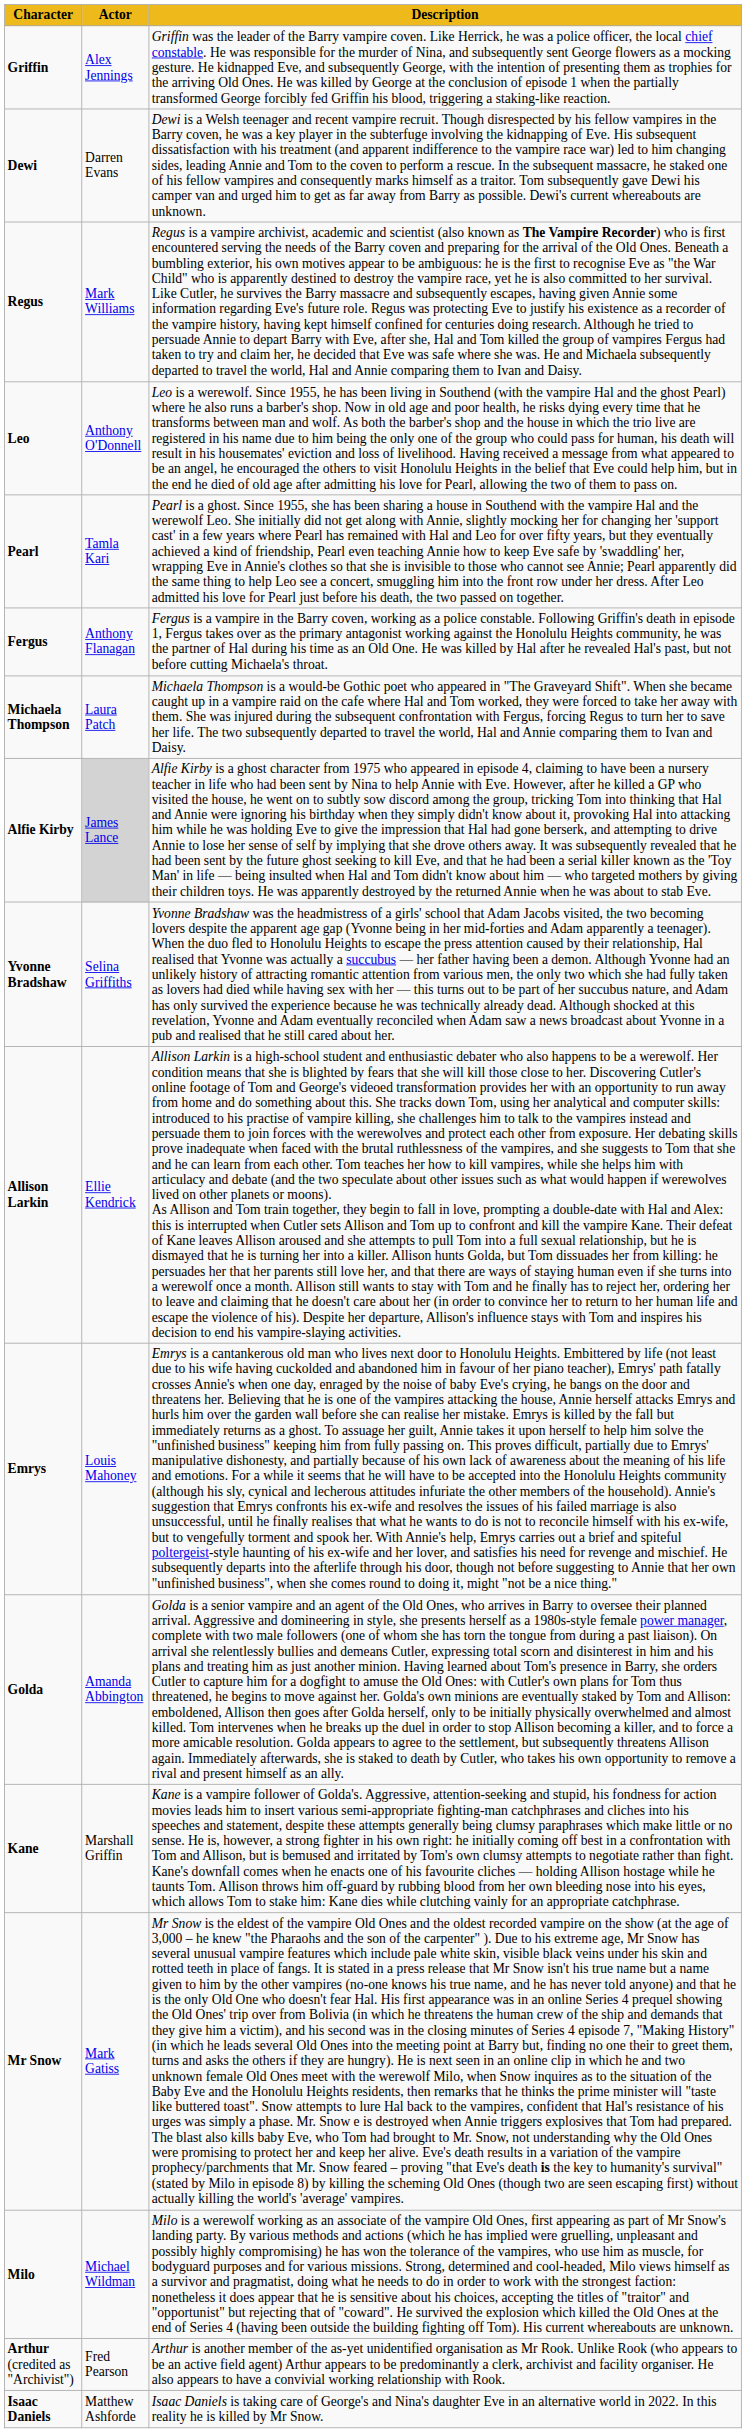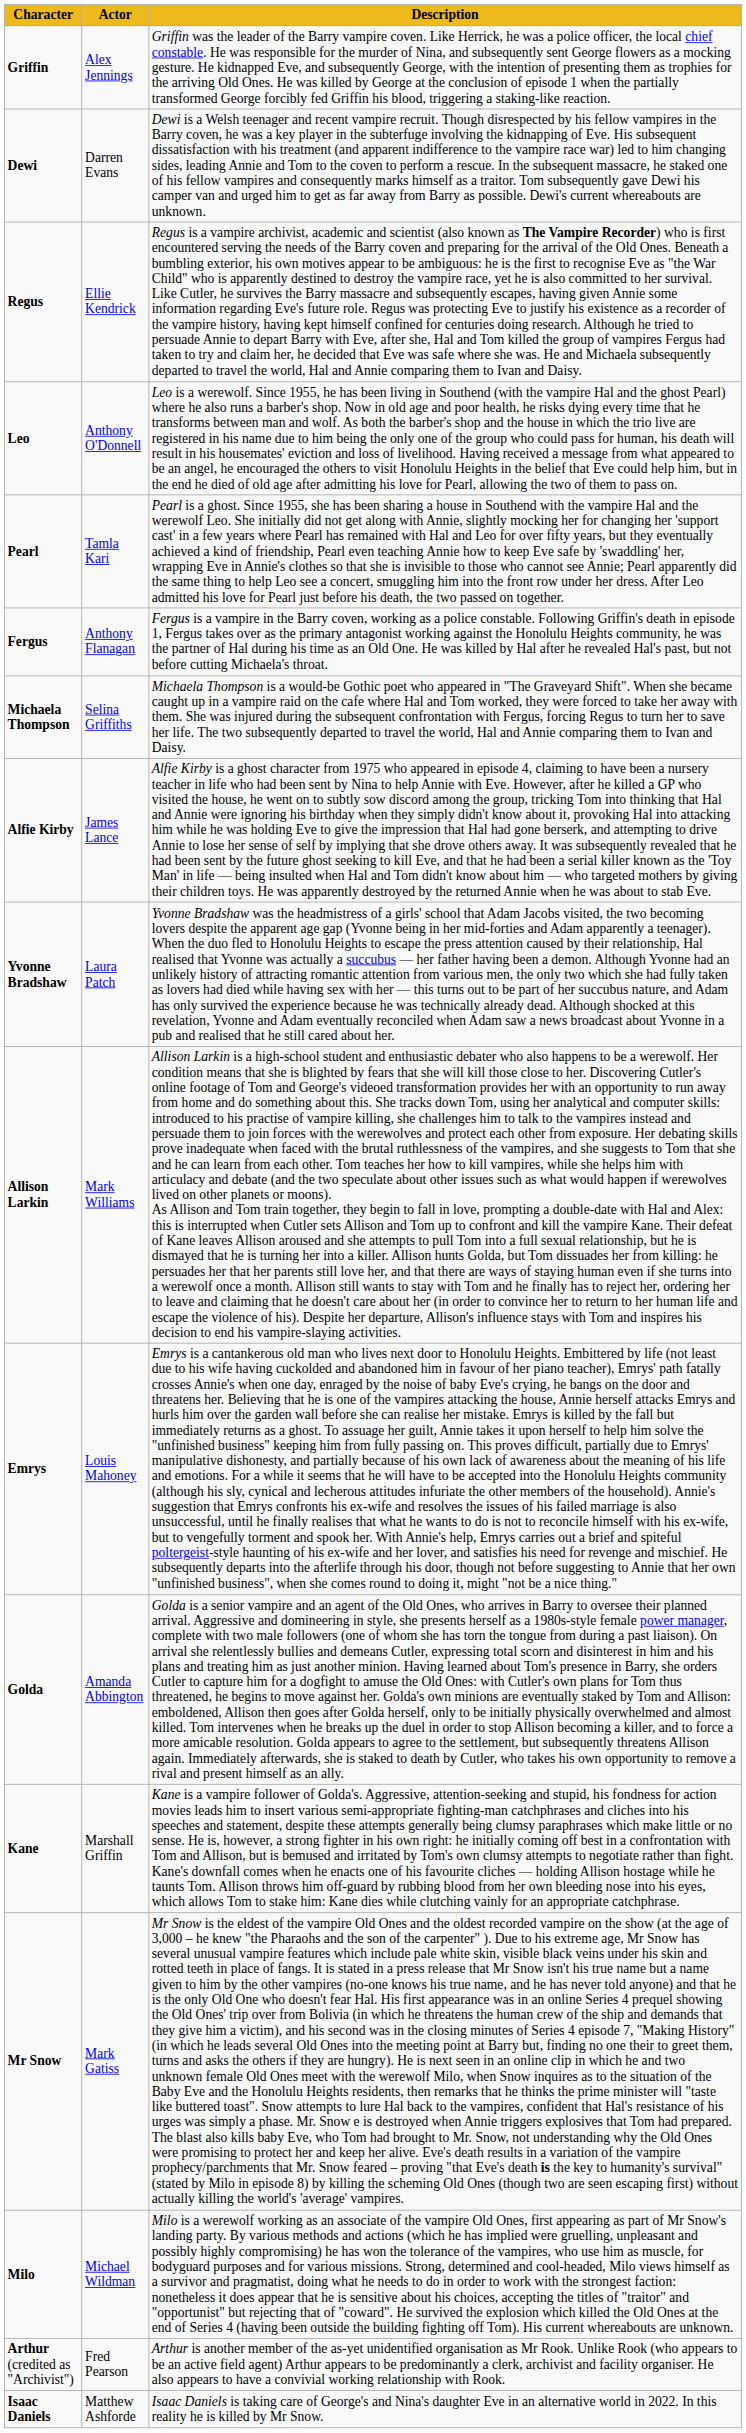 <table class="wikitable sortable">
 <tr>
 <th style="background:#EEBA1B;">Character</th>
 <th style="background:#EEBA1B;">Actor</th>
 <th style="background:#EEBA1B;">Description</th>
 </tr>
 <tr>
 <td> <strong>Griffin</strong></td>
 <td><a href='#'>Alex Jennings</a></td>
 <td><em>Griffin</em> was the leader of the Barry vampire coven. Like Herrick, he was a police officer, the local <a href='#'>chief constable</a>. He was responsible for the murder of Nina, and subsequently sent George flowers as a mocking gesture. He kidnapped Eve, and subsequently George, with the intention of presenting them as trophies for the arriving Old Ones. He was killed by George at the conclusion of episode 1 when the partially transformed George forcibly fed Griffin his blood, triggering a staking-like reaction.</td>
 </tr>
 <tr>
 <td> <strong>Dewi</strong></td>
 <td>Darren Evans</td>
 <td><em>Dewi</em> is a Welsh teenager and recent vampire recruit. Though disrespected by his fellow vampires in the Barry coven, he was a key player in the subterfuge involving the kidnapping of Eve. His subsequent dissatisfaction with his treatment (and apparent indifference to the vampire race war) led to him changing sides, leading Annie and Tom to the coven to perform a rescue. In the subsequent massacre, he staked one of his fellow vampires and consequently marks himself as a traitor. Tom subsequently gave Dewi his camper van and urged him to get as far away from Barry as possible. Dewi's current whereabouts are unknown.</td>
 </tr>
 <tr>
 <td> <strong>Regus</strong></td>
-<td><a href='#'>Mark Williams</a></td>
+<td><a href='#'>Ellie Kendrick</a></td>
 <td><em>Regus</em> is a vampire archivist, academic and scientist (also known as <strong>The Vampire Recorder</strong>) who is first encountered serving the needs of the Barry coven and preparing for the arrival of the Old Ones. Beneath a bumbling exterior, his own motives appear to be ambiguous: he is the first to recognise Eve as "the War Child" who is apparently destined to destroy the vampire race, yet he is also committed to her survival. Like Cutler, he survives the Barry massacre and subsequently escapes, having given Annie some information regarding Eve's future role. Regus was protecting Eve to justify his existence as a recorder of the vampire history, having kept himself confined for centuries doing research. Although he tried to persuade Annie to depart Barry with Eve, after she, Hal and Tom killed the group of vampires Fergus had taken to try and claim her, he decided that Eve was safe where she was. He and Michaela subsequently departed to travel the world, Hal and Annie comparing them to Ivan and Daisy.</td>
 </tr>
 <tr>
 <td> <strong>Leo</strong></td>
 <td><a href='#'>Anthony O'Donnell</a></td>
 <td><em>Leo</em> is a werewolf. Since 1955, he has been living in Southend (with the vampire Hal and the ghost Pearl) where he also runs a barber's shop. Now in old age and poor health, he risks dying every time that he transforms between man and wolf. As both the barber's shop and the house in which the trio live are registered in his name due to him being the only one of the group who could pass for human, his death will result in his housemates' eviction and loss of livelihood. Having received a message from what appeared to be an angel, he encouraged the others to visit Honolulu Heights in the belief that Eve could help him, but in the end he died of old age after admitting his love for Pearl, allowing the two of them to pass on.</td>
 </tr>
 <tr>
 <td> <strong>Pearl</strong></td>
 <td><a href='#'>Tamla Kari</a></td>
 <td><em>Pearl</em> is a ghost. Since 1955, she has been sharing a house in Southend with the vampire Hal and the werewolf Leo. She initially did not get along with Annie, slightly mocking her for changing her 'support cast' in a few years where Pearl has remained with Hal and Leo for over fifty years, but they eventually achieved a kind of friendship, Pearl even teaching Annie how to keep Eve safe by 'swaddling' her, wrapping Eve in Annie's clothes so that she is invisible to those who cannot see Annie; Pearl apparently did the same thing to help Leo see a concert, smuggling him into the front row under her dress. After Leo admitted his love for Pearl just before his death, the two passed on together.</td>
 </tr>
 <tr>
 <td> <strong>Fergus</strong></td>
 <td><a href='#'>Anthony Flanagan</a></td>
 <td><em>Fergus</em> is a vampire in the Barry coven, working as a police constable. Following Griffin's death in episode 1, Fergus takes over as the primary antagonist working against the Honolulu Heights community, he was the partner of Hal during his time as an Old One. He was killed by Hal after he revealed Hal's past, but not before cutting Michaela's throat.</td>
 </tr>
 <tr>
 <td> <strong>Michaela Thompson</strong></td>
-<td><a href='#'>Laura Patch</a></td>
+<td><a href='#'>Selina Griffiths</a></td>
 <td><em>Michaela Thompson</em> is a would-be Gothic poet who appeared in "The Graveyard Shift". When she became caught up in a vampire raid on the cafe where Hal and Tom worked, they were forced to take her away with them. She was injured during the subsequent confrontation with Fergus, forcing Regus to turn her to save her life. The two subsequently departed to travel the world, Hal and Annie comparing them to Ivan and Daisy.</td>
 </tr>
 <tr>
 <td> <strong>Alfie Kirby</strong></td>
-<td style="background: lightgrey;"><a href='#'>James Lance</a></td>
+<td><a href='#'>James Lance</a></td>
 <td><em>Alfie Kirby</em> is a ghost character from 1975 who appeared in episode 4, claiming to have been a nursery teacher in life who had been sent by Nina to help Annie with Eve. However, after he killed a GP who visited the house, he went on to subtly sow discord among the group, tricking Tom into thinking that Hal and Annie were ignoring his birthday when they simply didn't know about it, provoking Hal into attacking him while he was holding Eve to give the impression that Hal had gone berserk, and attempting to drive Annie to lose her sense of self by implying that she drove others away. It was subsequently revealed that he had been sent by the future ghost seeking to kill Eve, and that he had been a serial killer known as the 'Toy Man' in life — being insulted when Hal and Tom didn't know about him — who targeted mothers by giving their children toys. He was apparently destroyed by the returned Annie when he was about to stab Eve.</td>
 </tr>
 <tr>
 <td> <strong>Yvonne Bradshaw</strong></td>
-<td><a href='#'>Selina Griffiths</a></td>
+<td><a href='#'>Laura Patch</a></td>
 <td><em>Yvonne Bradshaw</em> was the headmistress of a girls' school that Adam Jacobs visited, the two becoming lovers despite the apparent age gap (Yvonne being in her mid-forties and Adam apparently a teenager). When the duo fled to Honolulu Heights to escape the press attention caused by their relationship, Hal realised that Yvonne was actually a <a href='#'>succubus</a> — her father having been a demon. Although Yvonne had an unlikely history of attracting romantic attention from various men, the only two which she had fully taken as lovers had died while having sex with her — this turns out to be part of her succubus nature, and Adam has only survived the experience because he was technically already dead. Although shocked at this revelation, Yvonne and Adam eventually reconciled when Adam saw a news broadcast about Yvonne in a pub and realised that he still cared about her.</td>
 </tr>
 <tr>
 <td> <strong>Allison Larkin</strong></td>
-<td><a href='#'>Ellie Kendrick</a></td>
+<td><a href='#'>Mark Williams</a></td>
 <td><em>Allison Larkin</em> is a high-school student and enthusiastic debater who also happens to be a werewolf. Her condition means that she is blighted by fears that she will kill those close to her. Discovering Cutler's online footage of Tom and George's videoed transformation provides her with an opportunity to run away from home and do something about this. She tracks down Tom, using her analytical and computer skills: introduced to his practise of vampire killing, she challenges him to talk to the vampires instead and persuade them to join forces with the werewolves and protect each other from exposure. Her debating skills prove inadequate when faced with the brutal ruthlessness of the vampires, and she suggests to Tom that she and he can learn from each other. Tom teaches her how to kill vampires, while she helps him with articulacy and debate (and the two speculate about other issues such as what would happen if werewolves lived on other planets or moons).<br>As Allison and Tom train together, they begin to fall in love, prompting a double-date with Hal and Alex: this is interrupted when Cutler sets Allison and Tom up to confront and kill the vampire Kane. Their defeat of Kane leaves Allison aroused and she attempts to pull Tom into a full sexual relationship, but he is dismayed that he is turning her into a killer. Allison hunts Golda, but Tom dissuades her from killing: he persuades her that her parents still love her, and that there are ways of staying human even if she turns into a werewolf once a month. Allison still wants to stay with Tom and he finally has to reject her, ordering her to leave and claiming that he doesn't care about her (in order to convince her to return to her human life and escape the violence of his). Despite her departure, Allison's influence stays with Tom and inspires his decision to end his vampire-slaying activities.</td>
 </tr>
 <tr>
 <td> <strong>Emrys</strong></td>
 <td><a href='#'>Louis Mahoney</a></td>
 <td><em>Emrys</em> is a cantankerous old man who lives next door to Honolulu Heights. Embittered by life (not least due to his wife having cuckolded and abandoned him in favour of her piano teacher), Emrys' path fatally crosses Annie's when one day, enraged by the noise of baby Eve's crying, he bangs on the door and threatens her. Believing that he is one of the vampires attacking the house, Annie herself attacks Emrys and hurls him over the garden wall before she can realise her mistake. Emrys is killed by the fall but immediately returns as a ghost. To assuage her guilt, Annie takes it upon herself to help him solve the "unfinished business" keeping him from fully passing on. This proves difficult, partially due to Emrys' manipulative dishonesty, and partially because of his own lack of awareness about the meaning of his life and emotions. For a while it seems that he will have to be accepted into the Honolulu Heights community (although his sly, cynical and lecherous attitudes infuriate the other members of the household). Annie's suggestion that Emrys confronts his ex-wife and resolves the issues of his failed marriage is also unsuccessful, until he finally realises that what he wants to do is not to reconcile himself with his ex-wife, but to vengefully torment and spook her. With Annie's help, Emrys carries out a brief and spiteful <a href='#'>poltergeist</a>-style haunting of his ex-wife and her lover, and satisfies his need for revenge and mischief. He subsequently departs into the afterlife through his door, though not before suggesting to Annie that her own "unfinished business", when she comes round to doing it, might "not be a nice thing."</td>
 </tr>
 <tr>
 <td> <strong>Golda</strong></td>
 <td><a href='#'>Amanda Abbington</a></td>
 <td><em>Golda</em> is a senior vampire and an agent of the Old Ones, who arrives in Barry to oversee their planned arrival. Aggressive and domineering in style, she presents herself as a 1980s-style female <a href='#'>power manager</a>, complete with two male followers (one of whom she has torn the tongue from during a past liaison). On arrival she relentlessly bullies and demeans Cutler, expressing total scorn and disinterest in him and his plans and treating him as just another minion. Having learned about Tom's presence in Barry, she orders Cutler to capture him for a dogfight to amuse the Old Ones: with Cutler's own plans for Tom thus threatened, he begins to move against her. Golda's own minions are eventually staked by Tom and Allison: emboldened, Allison then goes after Golda herself, only to be initially physically overwhelmed and almost killed. Tom intervenes when he breaks up the duel in order to stop Allison becoming a killer, and to force a more amicable resolution. Golda appears to agree to the settlement, but subsequently threatens Allison again. Immediately afterwards, she is staked to death by Cutler, who takes his own opportunity to remove a rival and present himself as an ally.</td>
 </tr>
 <tr>
 <td> <strong>Kane</strong></td>
 <td>Marshall Griffin</td>
 <td><em>Kane</em> is a vampire follower of Golda's. Aggressive, attention-seeking and stupid, his fondness for action movies leads him to insert various semi-appropriate fighting-man catchphrases and cliches into his speeches and statement, despite these attempts generally being clumsy paraphrases which make little or no sense. He is, however, a strong fighter in his own right: he initially coming off best in a confrontation with Tom and Allison, but is bemused and irritated by Tom's own clumsy attempts to negotiate rather than fight. Kane's downfall comes when he enacts one of his favourite cliches — holding Allison hostage while he taunts Tom. Allison throws him off-guard by rubbing blood from her own bleeding nose into his eyes, which allows Tom to stake him: Kane dies while clutching vainly for an appropriate catchphrase.</td>
 </tr>
 <tr>
 <td> <strong>Mr Snow</strong></td>
 <td><a href='#'>Mark Gatiss</a></td>
 <td><em>Mr Snow</em> is the eldest of the vampire Old Ones and the oldest recorded vampire on the show (at the age of 3,000 – he knew "the Pharaohs and the son of the carpenter" ). Due to his extreme age, Mr Snow has several unusual vampire features which include pale white skin, visible black veins under his skin and rotted teeth in place of fangs. It is stated in a press release that Mr Snow isn't his true name but a name given to him by the other vampires (no-one knows his true name, and he has never told anyone) and that he is the only Old One who doesn't fear Hal. His first appearance was in an online Series 4 prequel showing the Old Ones' trip over from Bolivia (in which he threatens the human crew of the ship and demands that they give him a victim), and his second was in the closing minutes of Series 4 episode 7, "Making History" (in which he leads several Old Ones into the meeting point at Barry but, finding no one their to greet them, turns and asks the others if they are hungry). He is next seen in an online clip in which he and two unknown female Old Ones meet with the werewolf Milo, when Snow inquires as to the situation of the Baby Eve and the Honolulu Heights residents, then remarks that he thinks the prime minister will "taste like buttered toast". Snow attempts to lure Hal back to the vampires, confident that Hal's resistance of his urges was simply a phase.  Mr. Snow e is destroyed when Annie triggers explosives that Tom had prepared. The blast also kills baby Eve, who Tom had brought to Mr. Snow, not understanding why the Old Ones were promising to protect her and keep her alive.  Eve's death results in a variation of the vampire prophecy/parchments that Mr. Snow feared – proving "that Eve's death <strong>is</strong> the key to humanity's survival" (stated by Milo in episode 8) by killing the scheming Old Ones (though two are seen escaping first) without actually killing the world's 'average' vampires.</td>
 </tr>
 <tr>
 <td> <strong>Milo</strong></td>
 <td><a href='#'>Michael Wildman</a></td>
 <td><em>Milo</em> is a werewolf working as an associate of the vampire Old Ones, first appearing as part of Mr Snow's landing party. By various methods and actions (which he has implied were gruelling, unpleasant and possibly highly compromising) he has won the tolerance of the vampires, who use him as muscle, for bodyguard purposes and for various missions. Strong, determined and cool-headed, Milo views himself as a survivor and pragmatist, doing what he needs to do in order to work with the strongest faction: nonetheless it does appear that he is sensitive about his choices, accepting the titles of "traitor" and "opportunist" but rejecting that of "coward". He survived the explosion which killed the Old Ones at the end of Series 4 (having been outside the building fighting off Tom). His current whereabouts are unknown.</td>
 </tr>
 <tr>
 <td> <strong>Arthur</strong> (credited as "Archivist")</td>
 <td>Fred Pearson</td>
 <td><em>Arthur</em> is another member of the as-yet unidentified organisation as Mr Rook. Unlike Rook (who appears to be an active field agent) Arthur appears to be predominantly a clerk, archivist and facility organiser. He also appears to have a convivial working relationship with Rook.</td>
 </tr>
 <tr>
 <td> <strong>Isaac Daniels</strong></td>
 <td>Matthew Ashforde</td>
 <td><em>Isaac Daniels</em> is taking care of George's and Nina's daughter Eve in an alternative world in 2022. In this reality he is killed by Mr Snow.</td>
 </tr>
 </table>
